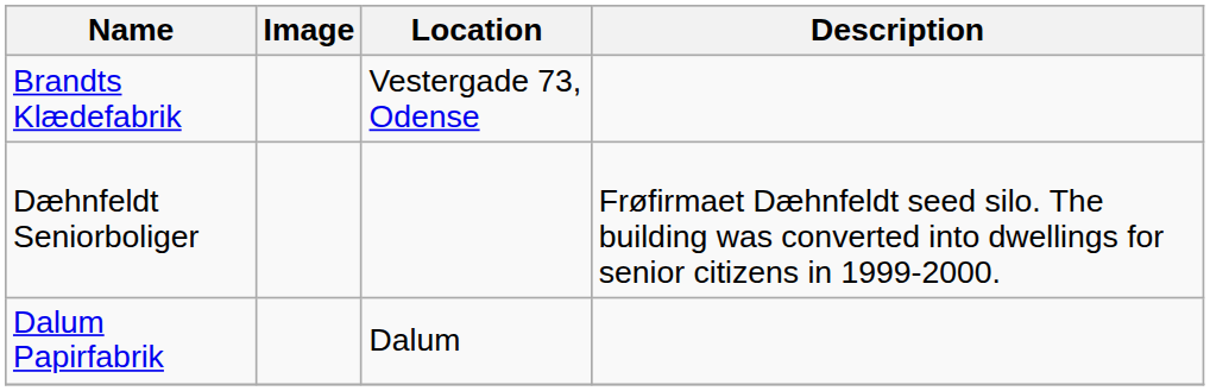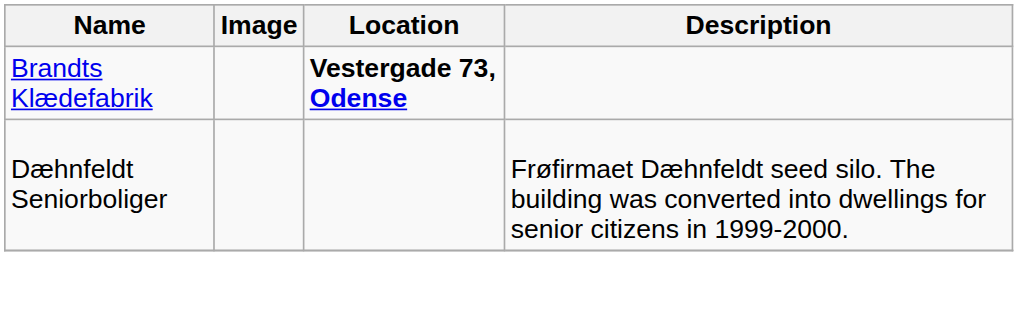 <table class="wikitable sortable">
 <tr>
 <th>Name</th>
 <th>Image</th>
 <th>Location</th>
 <th>Description</th>
 </tr>
 <tr>
 <td><a href='#'>Brandts Klædefabrik</a></td>
 <td></td>
-<td>Vestergade 73, <a href='#'>Odense</a></td>
+<td><strong>Vestergade 73, <a href='#'>Odense</a></strong></td>
 <td></td>
 </tr>
 <tr>
 <td>Dæhnfeldt Seniorboliger</td>
 <td></td>
 <td></td>
 <td><br>Frøfirmaet Dæhnfeldt seed silo. The building was converted into dwellings for senior citizens in 1999-2000.</td>
 </tr>
 <tr>
-<td><a href='#'>Dalum Papirfabrik</a></td>
-<td></td>
-<td>Dalum</td>
-<td></td>
-</tr>
-<tr>
 </tr>
 </table>
